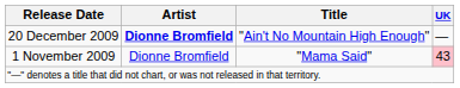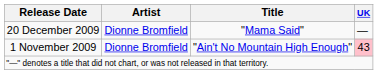 <table class="wikitable">
 <tr>
 <th>Release Date</th>
 <th>Artist</th>
 <th>Title</th>
 <th><small><a href='#'>UK</a></small></th>
 </tr>
 <tr>
 <td align="center">20 December 2009</td>
-<td align="center"><strong><a href='#'>Dionne Bromfield</a></strong></td>
-<td align="center">"<a href='#'>Ain't No Mountain High Enough</a>"</td>
+<td align="center"><a href='#'>Dionne Bromfield</a></td>
+<td align="center">"<a href='#'>Mama Said</a>"</td>
 <td>—</td>
 </tr>
 <tr>
 <td align="center">1 November 2009</td>
 <td align="center"><a href='#'>Dionne Bromfield</a></td>
-<td align="center">"<a href='#'>Mama Said</a>"</td>
+<td align="center">"<a href='#'>Ain't No Mountain High Enough</a>"</td>
 <td align="center" style="background: pink;">43</td>
 </tr>
 <tr>
 <td colspan="15" style="font-size:9pt">"—" denotes a title that did not chart, or was not released in that territory.</td>
 </tr>
 </table>
